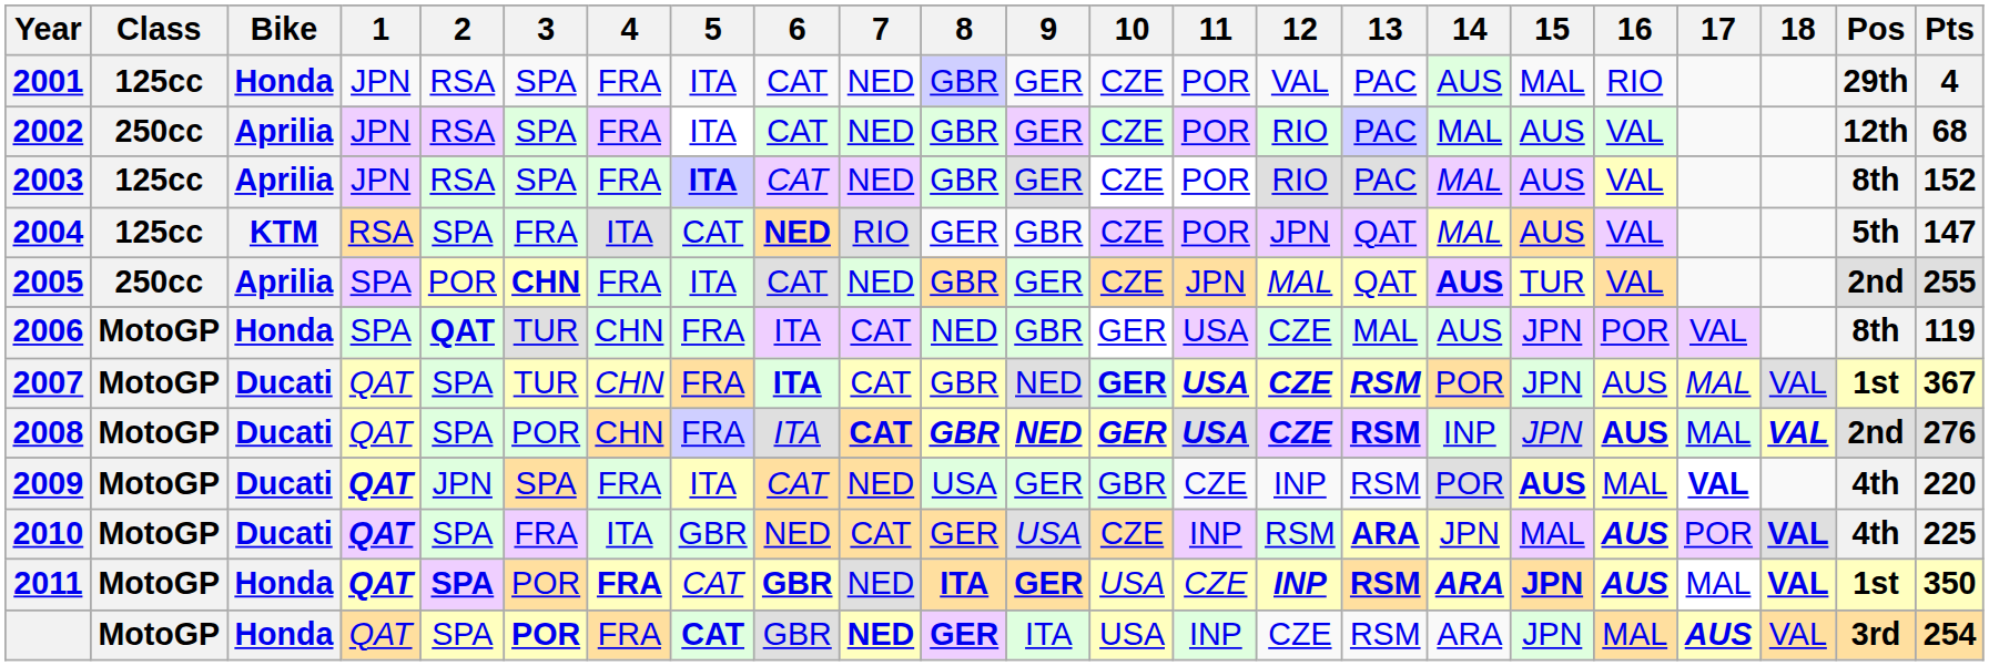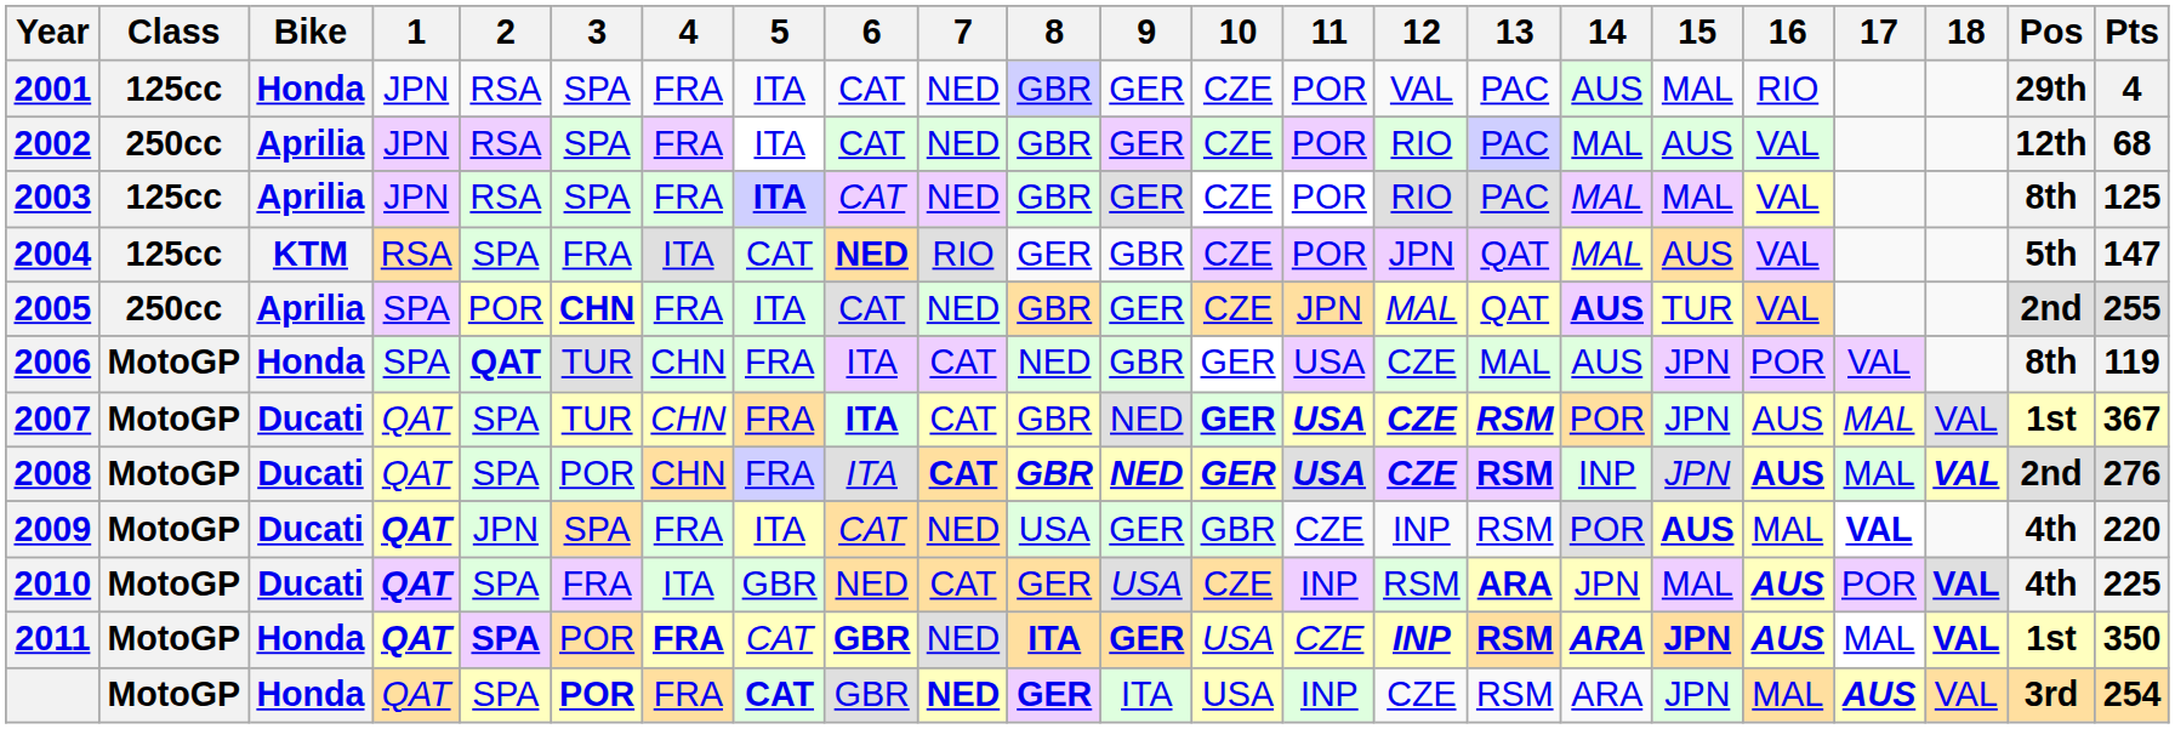 <table class="wikitable" style="text-align:center">
 <tr>
 <th>Year</th>
 <th>Class</th>
 <th>Bike</th>
 <th>1</th>
 <th>2</th>
 <th>3</th>
 <th>4</th>
 <th>5</th>
 <th>6</th>
 <th>7</th>
 <th>8</th>
 <th>9</th>
 <th>10</th>
 <th>11</th>
 <th>12</th>
 <th>13</th>
 <th>14</th>
 <th>15</th>
 <th>16</th>
 <th>17</th>
 <th>18</th>
 <th>Pos</th>
 <th>Pts</th>
 </tr>
 <tr>
 <th><a href='#'>2001</a></th>
 <th>125cc</th>
 <th><a href='#'>Honda</a></th>
 <td><a href='#'>JPN</a></td>
 <td><a href='#'>RSA</a></td>
 <td><a href='#'>SPA</a></td>
 <td><a href='#'>FRA</a></td>
 <td><a href='#'>ITA</a></td>
 <td><a href='#'>CAT</a></td>
 <td><a href='#'>NED</a></td>
 <td style="background:#CFCFFF;"><a href='#'>GBR</a><br></td>
 <td><a href='#'>GER</a></td>
 <td><a href='#'>CZE</a></td>
 <td><a href='#'>POR</a></td>
 <td><a href='#'>VAL</a></td>
 <td><a href='#'>PAC</a></td>
 <td style="background:#DFFFDF;"><a href='#'>AUS</a><br></td>
 <td><a href='#'>MAL</a></td>
 <td><a href='#'>RIO</a></td>
 <td></td>
 <td></td>
 <th>29th</th>
 <th>4</th>
 </tr>
 <tr>
 <th><a href='#'>2002</a></th>
 <th>250cc</th>
 <th><a href='#'>Aprilia</a></th>
 <td style="background:#EFCFFF;"><a href='#'>JPN</a><br></td>
 <td style="background:#EFCFFF;"><a href='#'>RSA</a><br></td>
 <td style="background:#DFFFDF;"><a href='#'>SPA</a><br></td>
 <td style="background:#EFCFFF;"><a href='#'>FRA</a><br></td>
 <td style="background:#FFFFFF;"><a href='#'>ITA</a><br></td>
 <td style="background:#DFFFDF;"><a href='#'>CAT</a><br></td>
 <td style="background:#DFFFDF;"><a href='#'>NED</a><br></td>
 <td style="background:#DFFFDF;"><a href='#'>GBR</a><br></td>
 <td style="background:#EFCFFF;"><a href='#'>GER</a><br></td>
 <td style="background:#DFFFDF;"><a href='#'>CZE</a><br></td>
 <td style="background:#EFCFFF;"><a href='#'>POR</a><br></td>
 <td style="background:#DFFFDF;"><a href='#'>RIO</a><br></td>
 <td style="background:#CFCFFF;"><a href='#'>PAC</a><br></td>
 <td style="background:#DFFFDF;"><a href='#'>MAL</a><br></td>
 <td style="background:#DFFFDF;"><a href='#'>AUS</a><br></td>
 <td style="background:#DFFFDF;"><a href='#'>VAL</a><br></td>
 <td></td>
 <td></td>
 <th>12th</th>
 <th>68</th>
 </tr>
 <tr>
 <th><a href='#'>2003</a></th>
 <th>125cc</th>
 <th><a href='#'>Aprilia</a></th>
 <td style="background:#EFCFFF;"><a href='#'>JPN</a><br></td>
 <td style="background:#DFFFDF;"><a href='#'>RSA</a><br></td>
 <td style="background:#DFFFDF;"><a href='#'>SPA</a><br></td>
 <td style="background:#DFFFDF;"><a href='#'>FRA</a><br></td>
 <td style="background:#CFCFFF;"><strong><a href='#'>ITA</a></strong><br></td>
 <td style="background:#EFCFFF;"><em><a href='#'>CAT</a></em><br></td>
 <td style="background:#EFCFFF;"><a href='#'>NED</a><br></td>
 <td style="background:#DFFFDF;"><a href='#'>GBR</a><br></td>
 <td style="background:#DFDFDF;"><a href='#'>GER</a><br></td>
 <td style="background:#FFFFFF;"><a href='#'>CZE</a><br></td>
 <td style="background:#FFFFFF;"><a href='#'>POR</a><br></td>
 <td style="background:#DFDFDF;"><a href='#'>RIO</a><br></td>
 <td style="background:#DFDFDF;"><a href='#'>PAC</a><br></td>
 <td style="background:#EFCFFF;"><em><a href='#'>MAL</a></em><br></td>
-<td style="background:#EFCFFF;"><a href='#'>AUS</a><br></td>
+<td style="background:#efcfff;"><a href='#'>MAL</a><br></td>
 <td style="background:#FFFFBF;"><a href='#'>VAL</a><br></td>
 <td></td>
 <td></td>
 <th>8th</th>
-<th>152</th>
+<th>125</th>
 </tr>
 <tr>
 <th><a href='#'>2004</a></th>
 <th>125cc</th>
 <th><a href='#'>KTM</a></th>
 <td style="background:#FFDF9F;"><a href='#'>RSA</a><br></td>
 <td style="background:#DFFFDF;"><a href='#'>SPA</a><br></td>
 <td style="background:#DFFFDF;"><a href='#'>FRA</a><br></td>
 <td style="background:#DFDFDF;"><a href='#'>ITA</a><br></td>
 <td style="background:#DFFFDF;"><a href='#'>CAT</a><br></td>
 <td style="background:#FFDF9F;"><strong><a href='#'>NED</a></strong><br></td>
 <td style="background:#DFDFDF;"><a href='#'>RIO</a><br></td>
 <td><a href='#'>GER</a></td>
 <td><a href='#'>GBR</a></td>
 <td style="background:#EFCFFF;"><a href='#'>CZE</a><br></td>
 <td style="background:#EFCFFF;"><a href='#'>POR</a><br></td>
 <td style="background:#EFCFFF;"><a href='#'>JPN</a><br></td>
 <td style="background:#EFCFFF;"><a href='#'>QAT</a><br></td>
 <td style="background:#FFFFBF;"><em><a href='#'>MAL</a></em><br></td>
 <td style="background:#FFDF9F;"><a href='#'>AUS</a><br></td>
 <td style="background:#EFCFFF;"><a href='#'>VAL</a><br></td>
 <td></td>
 <td></td>
 <th>5th</th>
 <th>147</th>
 </tr>
 <tr>
 <th><a href='#'>2005</a></th>
 <th>250cc</th>
 <th><a href='#'>Aprilia</a></th>
 <td style="background:#EFCFFF;"><a href='#'>SPA</a><br></td>
 <td style="background:#FFFFBF;"><a href='#'>POR</a><br></td>
 <td style="background:#FFFFBF;"><strong><a href='#'>CHN</a></strong><br></td>
 <td style="background:#DFFFDF;"><a href='#'>FRA</a><br></td>
 <td style="background:#DFFFDF;"><a href='#'>ITA</a><br></td>
 <td style="background:#DFDFDF;"><a href='#'>CAT</a><br></td>
 <td style="background:#DFFFDF;"><a href='#'>NED</a><br></td>
 <td style="background:#FFDF9F;"><a href='#'>GBR</a><br></td>
 <td style="background:#DFFFDF;"><a href='#'>GER</a><br></td>
 <td style="background:#FFDF9F;"><a href='#'>CZE</a><br></td>
 <td style="background:#FFDF9F;"><a href='#'>JPN</a><br></td>
 <td style="background:#FFFFBF;"><em><a href='#'>MAL</a></em><br></td>
 <td style="background:#FFFFBF;"><a href='#'>QAT</a><br></td>
 <td style="background:#EFCFFF;"><strong><a href='#'>AUS</a></strong><br></td>
 <td style="background:#FFFFBF;"><a href='#'>TUR</a><br></td>
 <td style="background:#FFDF9F;"><a href='#'>VAL</a><br></td>
 <td></td>
 <td></td>
 <td style="background:#DFDFDF;"><strong>2nd</strong></td>
 <td style="background:#DFDFDF;"><strong>255</strong></td>
 </tr>
 <tr>
 <th><a href='#'>2006</a></th>
 <th>MotoGP</th>
 <th><a href='#'>Honda</a></th>
 <td style="background:#DFFFDF;"><a href='#'>SPA</a><br></td>
 <td style="background:#DFFFDF;"><strong><a href='#'>QAT</a></strong><br></td>
 <td style="background:#DFDFDF;"><a href='#'>TUR</a><br></td>
 <td style="background:#DFFFDF;"><a href='#'>CHN</a><br></td>
 <td style="background:#DFFFDF;"><a href='#'>FRA</a><br></td>
 <td style="background:#EFCFFF;"><a href='#'>ITA</a><br></td>
 <td style="background:#EFCFFF;"><a href='#'>CAT</a><br></td>
 <td style="background:#DFFFDF;"><a href='#'>NED</a><br></td>
 <td style="background:#DFFFDF;"><a href='#'>GBR</a><br></td>
 <td style="background:#FFFFFF;"><a href='#'>GER</a><br></td>
 <td style="background:#EFCFFF;"><a href='#'>USA</a><br></td>
 <td style="background:#DFFFDF;"><a href='#'>CZE</a><br></td>
 <td style="background:#DFFFDF;"><a href='#'>MAL</a><br></td>
 <td style="background:#DFFFDF;"><a href='#'>AUS</a><br></td>
 <td style="background:#EFCFFF;"><a href='#'>JPN</a><br></td>
 <td style="background:#EFCFFF;"><a href='#'>POR</a><br></td>
 <td style="background:#EFCFFF;"><a href='#'>VAL</a><br></td>
 <td></td>
 <th>8th</th>
 <th>119</th>
 </tr>
 <tr>
 <th><a href='#'>2007</a></th>
 <th>MotoGP</th>
 <th><a href='#'>Ducati</a></th>
 <td style="background:#FFFFBF;"><em><a href='#'>QAT</a></em><br></td>
 <td style="background:#DFFFDF;"><a href='#'>SPA</a><br></td>
 <td style="background:#FFFFBF;"><a href='#'>TUR</a><br></td>
 <td style="background:#FFFFBF;"><em><a href='#'>CHN</a></em><br></td>
 <td style="background:#FFDF9F;"><a href='#'>FRA</a><br></td>
 <td style="background:#DFFFDF;"><strong><a href='#'>ITA</a></strong><br></td>
 <td style="background:#FFFFBF;"><a href='#'>CAT</a><br></td>
 <td style="background:#FFFFBF;"><a href='#'>GBR</a><br></td>
 <td style="background:#DFDFDF;"><a href='#'>NED</a><br></td>
 <td style="background:#DFFFDF;"><strong><a href='#'>GER</a></strong><br></td>
 <td style="background:#FFFFBF;"><strong><em><a href='#'>USA</a></em></strong><br></td>
 <td style="background:#FFFFBF;"><strong><em><a href='#'>CZE</a></em></strong><br></td>
 <td style="background:#FFFFBF;"><strong><em><a href='#'>RSM</a></em></strong><br></td>
 <td style="background:#FFDF9F;"><a href='#'>POR</a><br></td>
 <td style="background:#DFFFDF;"><a href='#'>JPN</a><br></td>
 <td style="background:#FFFFBF;"><a href='#'>AUS</a><br></td>
 <td style="background:#FFFFBF;"><em><a href='#'>MAL</a></em><br></td>
 <td style="background:#DFDFDF;"><a href='#'>VAL</a><br></td>
 <td style="background:#FFFFBF;"><strong>1st</strong></td>
 <td style="background:#FFFFBF;"><strong>367</strong></td>
 </tr>
 <tr>
 <th><a href='#'>2008</a></th>
 <th>MotoGP</th>
 <th><a href='#'>Ducati</a></th>
 <td style="background:#FFFFBF;"><em><a href='#'>QAT</a></em><br></td>
 <td style="background:#DFFFDF;"><a href='#'>SPA</a><br></td>
 <td style="background:#DFFFDF;"><a href='#'>POR</a><br></td>
 <td style="background:#FFDF9F;"><a href='#'>CHN</a><br></td>
 <td style="background:#CFCFFF;"><a href='#'>FRA</a><br></td>
 <td style="background:#DFDFDF;"><em><a href='#'>ITA</a></em><br></td>
 <td style="background:#FFDF9F;"><strong><a href='#'>CAT</a></strong><br></td>
 <td style="background:#FFFFBF;"><strong><em><a href='#'>GBR</a></em></strong><br></td>
 <td style="background:#FFFFBF;"><strong><em><a href='#'>NED</a></em></strong><br></td>
 <td style="background:#FFFFBF;"><strong><em><a href='#'>GER</a></em></strong><br></td>
 <td style="background:#DFDFDF;"><strong><em><a href='#'>USA</a></em></strong><br></td>
 <td style="background:#EFCFFF;"><strong><em><a href='#'>CZE</a></em></strong><br></td>
 <td style="background:#efcfff;"><strong><a href='#'>RSM</a></strong><br></td>
 <td style="background:#DFFFDF;"><a href='#'>INP</a><br></td>
 <td style="background:#DFDFDF;"><a href='#'><em>JPN</em></a><br></td>
 <td style="background:#FFFFBF;"><strong><a href='#'>AUS</a></strong><br></td>
 <td style="background:#DFFFDF;"><a href='#'>MAL</a><br></td>
 <td style="background:#FFFFBF;"><strong><em><a href='#'>VAL</a></em></strong><br></td>
 <td style="background:#DFDFDF;"><strong>2nd</strong></td>
 <td style="background:#DFDFDF;"><strong>276</strong></td>
 </tr>
 <tr>
 <th><a href='#'>2009</a></th>
 <th>MotoGP</th>
 <th><a href='#'>Ducati</a></th>
 <td style="background:#FFFFBF;"><strong><em><a href='#'>QAT</a></em></strong><br></td>
 <td style="background:#DFFFDF;"><a href='#'>JPN</a><br></td>
 <td style="background:#FFDF9F;"><a href='#'>SPA</a><br></td>
 <td style="background:#DFFFDF;"><a href='#'>FRA</a><br></td>
 <td style="background:#FFFFBF;"><a href='#'>ITA</a><br></td>
 <td style="background:#FFDF9F;"><em><a href='#'>CAT</a></em><br></td>
 <td style="background:#FFDF9F;"><a href='#'>NED</a><br></td>
 <td style="background:#DFFFDF;"><a href='#'>USA</a><br></td>
 <td style="background:#DFFFDF;"><a href='#'>GER</a><br></td>
 <td style="background:#DFFFDF;"><a href='#'>GBR</a><br></td>
 <td><a href='#'>CZE</a></td>
 <td><a href='#'>INP</a></td>
 <td><a href='#'>RSM</a></td>
 <td style="background:#DFDFDF;"><a href='#'>POR</a><br></td>
 <td style="background:#FFFFBF;"><strong><a href='#'>AUS</a></strong><br></td>
 <td style="background:#FFFFBF;"><a href='#'>MAL</a><br></td>
 <td style="background:#FFFFFF;"><strong><a href='#'>VAL</a></strong><br></td>
 <td></td>
 <th>4th</th>
 <th>220</th>
 </tr>
 <tr>
 <th><a href='#'>2010</a></th>
 <th>MotoGP</th>
 <th><a href='#'>Ducati</a></th>
 <td style="background:#efcfff;"><strong><em><a href='#'>QAT</a></em></strong><br></td>
 <td style="background:#DFFFDF;"><a href='#'>SPA</a><br></td>
 <td style="background:#efcfff;"><a href='#'>FRA</a><br></td>
 <td style="background:#DFFFDF;"><a href='#'>ITA</a><br></td>
 <td style="background:#DFFFDF;"><a href='#'>GBR</a><br></td>
 <td style="background:#FFDF9F;"><a href='#'>NED</a><br></td>
 <td style="background:#FFDF9F;"><a href='#'>CAT</a><br></td>
 <td style="background:#FFDF9F;"><a href='#'>GER</a><br></td>
 <td style="background:#DFDFDF;"><em><a href='#'>USA</a></em><br></td>
 <td style="background:#FFDF9F;"><a href='#'>CZE</a><br></td>
 <td style="background:#efcfff;"><a href='#'>INP</a><br></td>
 <td style="background:#DFFFDF;"><a href='#'>RSM</a><br></td>
 <td style="background:#FFFFBF;"><strong><a href='#'>ARA</a></strong><br></td>
 <td style="background:#FFFFBF;"><a href='#'>JPN</a><br></td>
 <td style="background:#efcfff;"><a href='#'>MAL</a><br></td>
 <td style="background:#FFFFBF;"><strong><em><a href='#'>AUS</a></em></strong><br></td>
 <td style="background:#efcfff;"><a href='#'>POR</a><br></td>
 <td style="background:#DFDFDF;"><strong><a href='#'>VAL</a></strong><br></td>
 <th>4th</th>
 <th>225</th>
 </tr>
 <tr>
 <th><a href='#'>2011</a></th>
 <th>MotoGP</th>
 <th><a href='#'>Honda</a></th>
 <td style="background:#FFFFBF;"><strong><em><a href='#'>QAT</a></em></strong><br></td>
 <td style="background:#efcfff;"><strong><a href='#'>SPA</a></strong><br></td>
 <td style="background:#FFDF9F;"><a href='#'>POR</a><br></td>
 <td style="background:#FFFFBF;"><strong><a href='#'>FRA</a></strong><br></td>
 <td style="background:#FFFFBF;"><em><a href='#'>CAT</a></em><br></td>
 <td style="background:#FFFFBF;"><strong><a href='#'>GBR</a></strong><br></td>
 <td style="background:#DFDFDF;"><a href='#'>NED</a><br></td>
 <td style="background:#FFDF9F;"><strong><a href='#'>ITA</a></strong><br></td>
 <td style="background:#FFDF9F;"><strong><a href='#'>GER</a></strong><br></td>
 <td style="background:#FFFFBF;"><em><a href='#'>USA</a></em><br></td>
 <td style="background:#FFFFBF;"><em><a href='#'>CZE</a></em><br></td>
 <td style="background:#FFFFBF;"><strong><em><a href='#'>INP</a></em></strong><br></td>
 <td style="background:#FFDF9F;"><strong><a href='#'>RSM</a></strong><br></td>
 <td style="background:#FFFFBF;"><strong><em><a href='#'>ARA</a></em></strong><br></td>
 <td style="background:#FFDF9F;"><strong><a href='#'>JPN</a></strong><br></td>
 <td style="background:#FFFFBF;"><strong><em><a href='#'>AUS</a></em></strong><br></td>
 <td style="background:#FFFFFF;"><a href='#'>MAL</a><br></td>
 <td style="background:#FFFFBF;"><strong><a href='#'>VAL</a></strong><br></td>
 <td style="background:#FFFFBF;"><strong>1st</strong></td>
 <td style="background:#FFFFBF;"><strong>350</strong></td>
 </tr>
 <tr>
 <th></th>
 <th>MotoGP</th>
 <th><a href='#'>Honda</a></th>
 <td style="background:#FFDF9F;"><em><a href='#'>QAT</a></em><br></td>
 <td style="background:#FFFFBF;"><a href='#'>SPA</a><br></td>
 <td style="background:#FFFFBF;"><strong><a href='#'>POR</a></strong><br></td>
 <td style="background:#FFDF9F;"><a href='#'>FRA</a><br></td>
 <td style="background:#DFFFDF;"><strong><a href='#'>CAT</a></strong><br></td>
 <td style="background:#DFDFDF;"><a href='#'>GBR</a><br></td>
 <td style="background:#FFFFBF;"><strong><a href='#'>NED</a></strong><br></td>
 <td style="background:#efcfff;"><strong><a href='#'>GER</a></strong><br></td>
 <td style="background:#DFFFDF;"><a href='#'>ITA</a><br></td>
 <td style="background:#FFFFBF;"><a href='#'>USA</a><br></td>
 <td style="background:#DFFFDF;"><a href='#'>INP</a><br></td>
 <td><a href='#'>CZE</a></td>
 <td><a href='#'>RSM</a></td>
 <td><a href='#'>ARA</a></td>
 <td style="background:#DFFFDF;"><a href='#'>JPN</a><br></td>
 <td style="background:#FFDF9F;"><a href='#'>MAL</a><br></td>
 <td style="background:#FFFFBF;"><strong><em><a href='#'>AUS</a></em></strong><br></td>
 <td style="background:#FFDF9F;"><a href='#'>VAL</a><br></td>
 <td style="background:#FFDF9F;"><strong>3rd</strong></td>
 <td style="background:#FFDF9F;"><strong>254</strong></td>
 </tr>
 </table>
